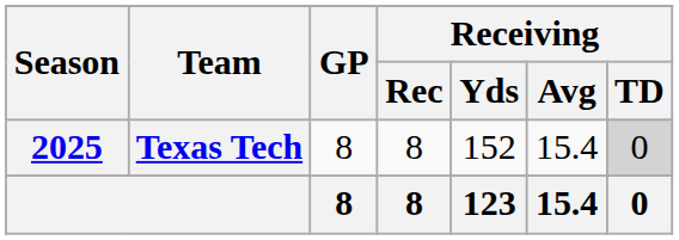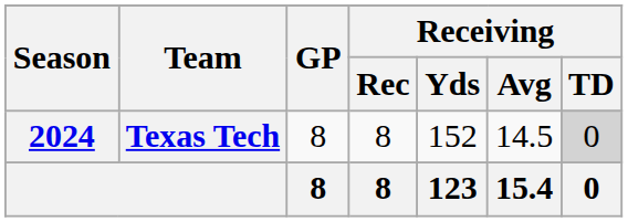 <table class="wikitable" style="text-align:center;">
 <tr>
 </tr>
 <tr>
 <th rowspan="2">Season</th>
 <th rowspan="2">Team</th>
 <th rowspan="2">GP</th>
 <th colspan="4">Receiving</th>
 </tr>
 <tr>
 <th>Rec</th>
 <th>Yds</th>
 <th>Avg</th>
 <th>TD</th>
 </tr>
 <tr>
-<th><a href='#'>2025</a></th>
+<th><a href='#'>2024</a></th>
 <th><a href='#'>Texas Tech</a></th>
 <td>8</td>
 <td>8</td>
 <td>152</td>
-<td>15.4</td>
+<td>14.5</td>
 <td style="background: lightgrey;">0</td>
 </tr>
 <tr>
 <th colspan="2"></th>
 <th>8</th>
 <th>8</th>
 <th>123</th>
 <th>15.4</th>
 <th>0</th>
 </tr>
 </table>
